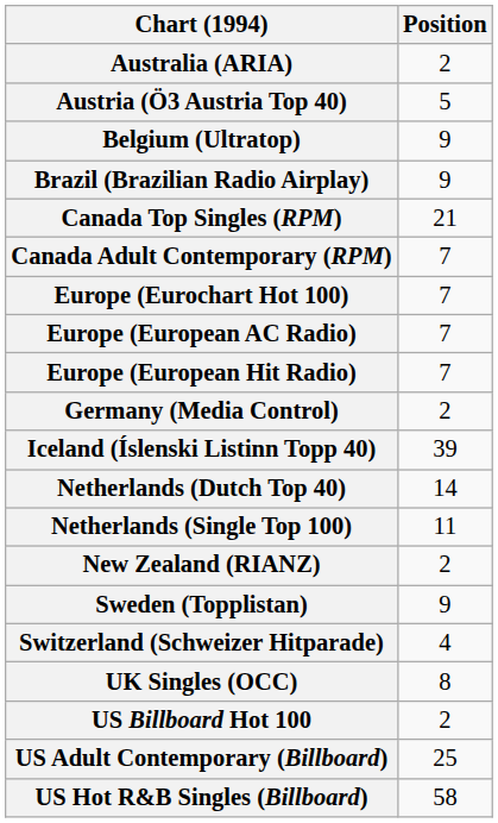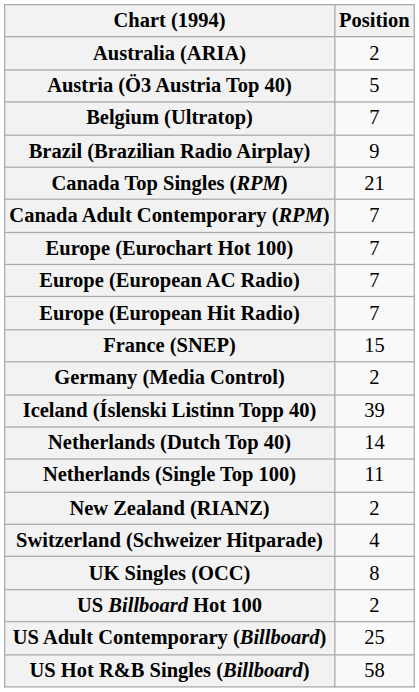 <table class="wikitable plainrowheaders sortable">
 <tr>
 <th>Chart (1994)</th>
 <th>Position</th>
 </tr>
 <tr>
 <th scope="row">Australia (ARIA)</th>
 <td align="center">2</td>
 </tr>
 <tr>
 <th scope="row">Austria (Ö3 Austria Top 40)</th>
 <td align="center">5</td>
 </tr>
 <tr>
 <th scope="row">Belgium (Ultratop)</th>
-<td align="center">9</td>
+<td align="center">7</td>
 </tr>
 <tr>
 <th scope="row">Brazil (Brazilian Radio Airplay)</th>
 <td align="center">9</td>
 </tr>
 <tr>
 <th scope="row">Canada Top Singles (<em>RPM</em>)</th>
 <td align="center">21</td>
 </tr>
 <tr>
 <th scope="row">Canada Adult Contemporary (<em>RPM</em>)</th>
 <td align="center">7</td>
 </tr>
 <tr>
 <th scope="row">Europe (Eurochart Hot 100)</th>
 <td align="center">7</td>
 </tr>
 <tr>
 <th scope="row">Europe (European AC Radio)</th>
 <td align="center">7</td>
 </tr>
 <tr>
 <th scope="row">Europe (European Hit Radio)</th>
 <td align="center">7</td>
 </tr>
 <tr>
+<th scope="row">France (SNEP)</th>
+<td align="center">15</td>
+</tr>
+<tr>
 <th scope="row">Germany (Media Control)</th>
 <td align="center">2</td>
 </tr>
 <tr>
 <th scope="row">Iceland (Íslenski Listinn Topp 40)</th>
 <td align="center">39</td>
 </tr>
 <tr>
 <th scope="row">Netherlands (Dutch Top 40)</th>
 <td align="center">14</td>
 </tr>
 <tr>
 <th scope="row">Netherlands (Single Top 100)</th>
 <td align="center">11</td>
 </tr>
 <tr>
 <th scope="row">New Zealand (RIANZ)</th>
 <td align="center">2</td>
-</tr>
-<tr>
-<th scope="row">Sweden (Topplistan)</th>
-<td align="center">9</td>
 </tr>
 <tr>
 <th scope="row">Switzerland (Schweizer Hitparade)</th>
 <td align="center">4</td>
 </tr>
 <tr>
 <th scope="row">UK Singles (OCC)</th>
 <td align="center">8</td>
 </tr>
 <tr>
 <th scope="row">US <em>Billboard</em> Hot 100</th>
 <td align=center>2</td>
 </tr>
 <tr>
 <th scope="row">US Adult Contemporary (<em>Billboard</em>)</th>
 <td align="center">25</td>
 </tr>
 <tr>
 <th scope="row">US Hot R&B Singles (<em>Billboard</em>)</th>
 <td align="center">58</td>
 </tr>
 </table>
